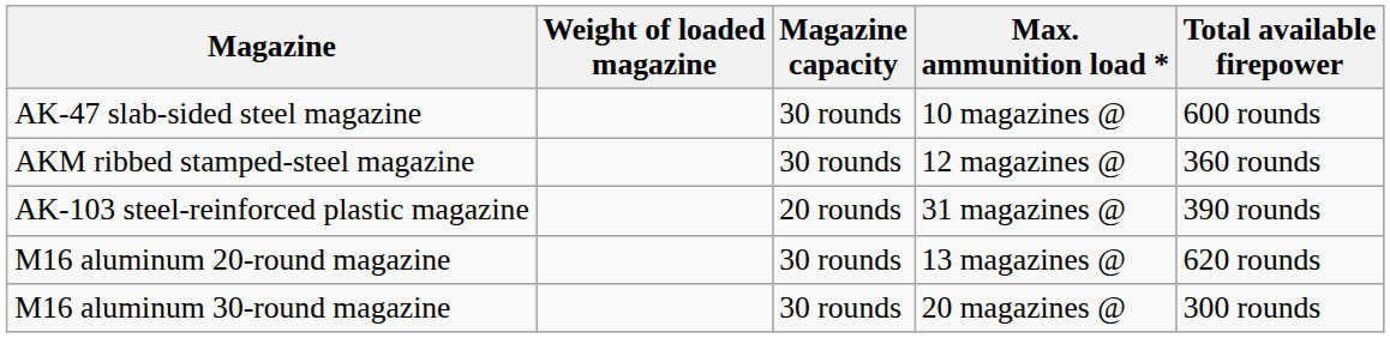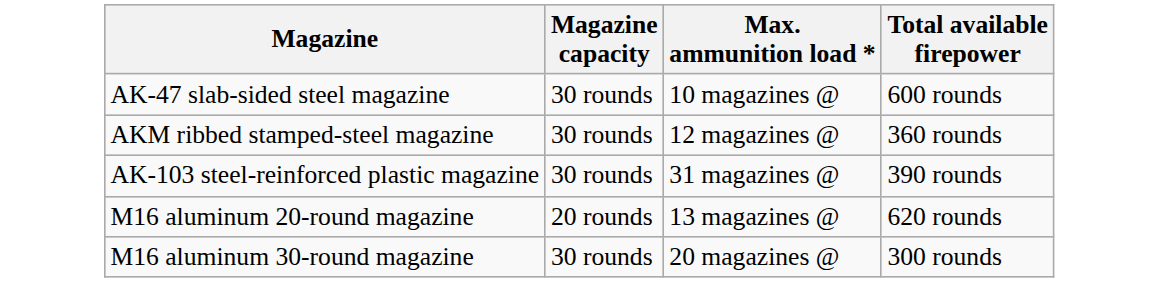 <table class="wikitable" style="margin: 1em auto;">
 <tr>
 <th>Magazine</th>
-<th>Weight of loaded<br>magazine</th>
 <th>Magazine<br>capacity</th>
 <th>Max. <br>ammunition load *</th>
 <th>Total available<br>firepower</th>
 </tr>
 <tr>
 <td>AK-47 slab-sided steel magazine</td>
-<td></td>
 <td>30 rounds</td>
 <td>10 magazines @ </td>
 <td>600 rounds</td>
 </tr>
 <tr>
 <td>AKM ribbed stamped-steel magazine</td>
-<td></td>
 <td>30 rounds</td>
 <td>12 magazines @ </td>
 <td>360 rounds</td>
 </tr>
 <tr>
 <td>AK-103 steel-reinforced plastic magazine</td>
-<td></td>
-<td>20 rounds</td>
+<td>30 rounds</td>
 <td>31 magazines @ </td>
 <td>390 rounds</td>
 </tr>
 <tr>
 <td>M16 aluminum 20-round magazine</td>
-<td></td>
-<td>30 rounds</td>
+<td>20 rounds</td>
 <td>13 magazines @ </td>
 <td>620 rounds</td>
 </tr>
 <tr>
 <td>M16 aluminum 30-round magazine</td>
-<td></td>
 <td>30 rounds</td>
 <td>20 magazines @ </td>
 <td>300 rounds</td>
 </tr>
 </table>
